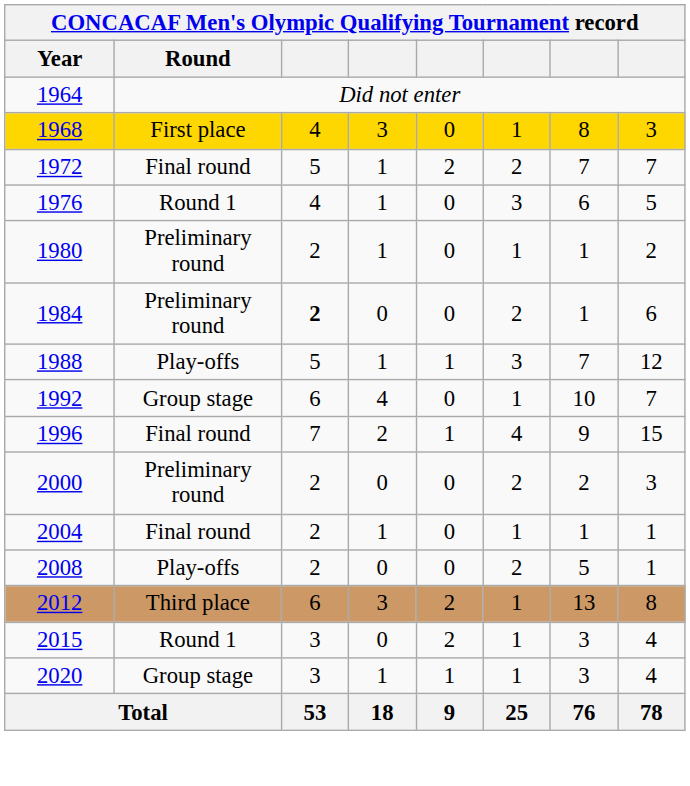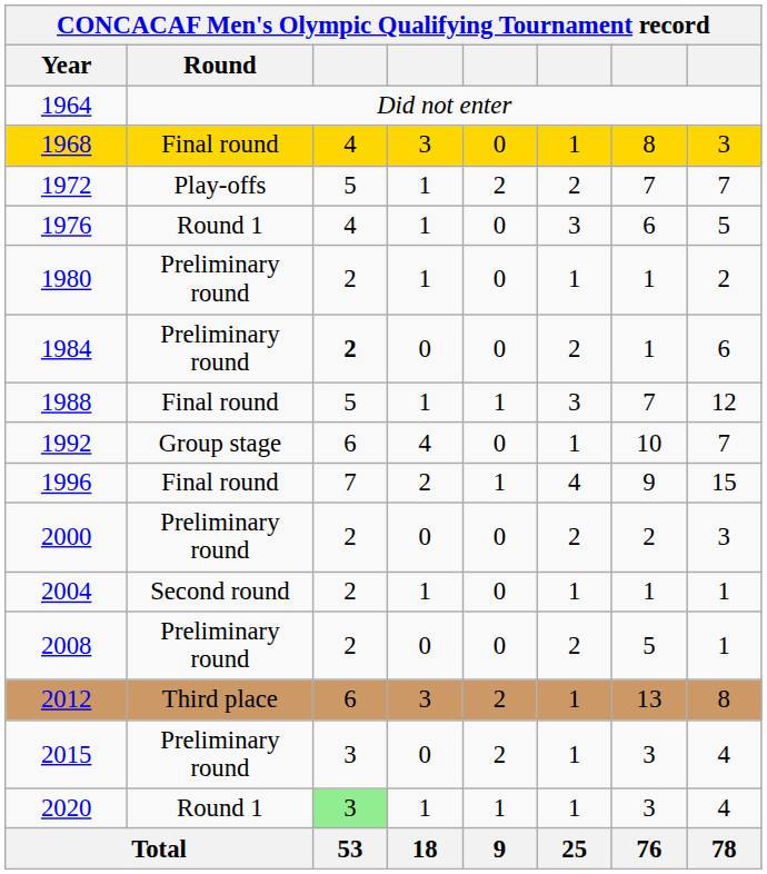 <table class="wikitable" style="text-align: center;">
 <tr>
 <th colspan=9><a href='#'>CONCACAF Men's Olympic Qualifying Tournament</a> record</th>
 </tr>
 <tr>
 <th width=70>Year</th>
 <th width=110>Round</th>
 <th width=40></th>
 <th width=40></th>
 <th width=40></th>
 <th width=40></th>
 <th width=40></th>
 <th width=40></th>
 </tr>
 <tr>
 <td><a href='#'>1964</a></td>
 <td colspan=8><em>Did not enter</em></td>
 </tr>
 <tr style="background:Gold;">
 <td><a href='#'>1968</a></td>
-<td>First place</td>
+<td>Final round</td>
 <td>4</td>
 <td>3</td>
 <td>0</td>
 <td>1</td>
 <td>8</td>
 <td>3</td>
 </tr>
 <tr>
 <td><a href='#'>1972</a></td>
-<td>Final round</td>
+<td>Play-offs</td>
 <td>5</td>
 <td>1</td>
 <td>2</td>
 <td>2</td>
 <td>7</td>
 <td>7</td>
 </tr>
 <tr>
 <td><a href='#'>1976</a></td>
 <td>Round 1</td>
 <td>4</td>
 <td>1</td>
 <td>0</td>
 <td>3</td>
 <td>6</td>
 <td>5</td>
 </tr>
 <tr>
 <td><a href='#'>1980</a></td>
 <td>Preliminary round</td>
 <td>2</td>
 <td>1</td>
 <td>0</td>
 <td>1</td>
 <td>1</td>
 <td>2</td>
 </tr>
 <tr>
 <td><a href='#'>1984</a></td>
 <td>Preliminary round</td>
 <td><strong>2</strong></td>
 <td>0</td>
 <td>0</td>
 <td>2</td>
 <td>1</td>
 <td>6</td>
 </tr>
 <tr>
 <td><a href='#'>1988</a></td>
-<td>Play-offs</td>
+<td>Final round</td>
 <td>5</td>
 <td>1</td>
 <td>1</td>
 <td>3</td>
 <td>7</td>
 <td>12</td>
 </tr>
 <tr>
 <td><a href='#'>1992</a></td>
 <td>Group stage</td>
 <td>6</td>
 <td>4</td>
 <td>0</td>
 <td>1</td>
 <td>10</td>
 <td>7</td>
 </tr>
 <tr>
 <td> <a href='#'>1996</a></td>
 <td>Final round</td>
 <td>7</td>
 <td>2</td>
 <td>1</td>
 <td>4</td>
 <td>9</td>
 <td>15</td>
 </tr>
 <tr>
 <td> <a href='#'>2000</a></td>
 <td>Preliminary round</td>
 <td>2</td>
 <td>0</td>
 <td>0</td>
 <td>2</td>
 <td>2</td>
 <td>3</td>
 </tr>
 <tr>
 <td> <a href='#'>2004</a></td>
-<td>Final round</td>
+<td>Second round</td>
 <td>2</td>
 <td>1</td>
 <td>0</td>
 <td>1</td>
 <td>1</td>
 <td>1</td>
 </tr>
 <tr>
 <td> <a href='#'>2008</a></td>
-<td>Play-offs</td>
+<td>Preliminary round</td>
 <td>2</td>
 <td>0</td>
 <td>0</td>
 <td>2</td>
 <td>5</td>
 <td>1</td>
 </tr>
 <tr style="background:#c96;">
 <td> <a href='#'>2012</a></td>
 <td>Third place</td>
 <td>6</td>
 <td>3</td>
 <td>2</td>
 <td>1</td>
 <td>13</td>
 <td>8</td>
 </tr>
 <tr>
 <td> <a href='#'>2015</a></td>
-<td>Round 1</td>
+<td>Preliminary round</td>
 <td>3</td>
 <td>0</td>
 <td>2</td>
 <td>1</td>
 <td>3</td>
 <td>4</td>
 </tr>
 <tr>
 <td> <a href='#'>2020</a></td>
-<td>Group stage</td>
-<td>3</td>
+<td>Round 1</td>
+<td style="background: lightgreen;">3</td>
 <td>1</td>
 <td>1</td>
 <td>1</td>
 <td>3</td>
 <td>4</td>
 </tr>
 <tr>
 <th colspan=2>Total</th>
 <th>53</th>
 <th>18</th>
 <th>9</th>
 <th>25</th>
 <th>76</th>
 <th>78</th>
 </tr>
 </table>
